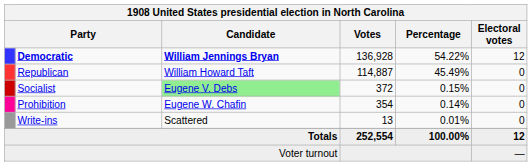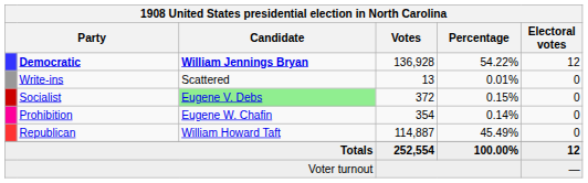 <table class="wikitable" style="font-size: 95%;">
 <tr>
 <th colspan="6">1908 United States presidential election in North Carolina</th>
 </tr>
 <tr>
 <th colspan="2" style="width: 15em">Party</th>
 <th style="width: 17em">Candidate</th>
 <th style="width: 5em">Votes</th>
 <th style="width: 7em">Percentage</th>
 <th style="width: 5em">Electoral votes</th>
 </tr>
 <tr>
 <th style="background-color:#3333FF; width: 3px"></th>
 <td style="width: 130px"><strong><a href='#'>Democratic</a></strong></td>
 <td><strong><a href='#'>William Jennings Bryan</a></strong></td>
 <td align="right">136,928</td>
 <td align="right">54.22%</td>
 <td align="right">12</td>
 </tr>
 <tr>
-<th style="background-color:#FF3333; width: 3px"></th>
-<td style="width: 130px"><a href='#'>Republican</a></td>
-<td><a href='#'>William Howard Taft</a></td>
-<td align="right">114,887</td>
-<td align="right">45.49%</td>
+<th style="background-color:#999; width: 3px"></th>
+<td style="width: 130px"><a href='#'>Write-ins</a></td>
+<td>Scattered</td>
+<td align="right">13</td>
+<td align="right">0.01%</td>
 <td align="right">0</td>
 </tr>
 <tr>
 <th style="background-color:#c00; width: 3px"></th>
 <td style="width: 130px"><a href='#'>Socialist</a></td>
 <td style="background: lightgreen;"><a href='#'>Eugene V. Debs</a></td>
 <td align="right">372</td>
 <td align="right">0.15%</td>
 <td align="right">0</td>
 </tr>
 <tr>
 <th style="background-color:#f09; width: 3px"></th>
 <td style="width: 130px"><a href='#'>Prohibition</a></td>
 <td><a href='#'>Eugene W. Chafin</a></td>
 <td align="right">354</td>
 <td align="right">0.14%</td>
 <td align="right">0</td>
 </tr>
 <tr>
-<th style="background-color:#999; width: 3px"></th>
-<td style="width: 130px"><a href='#'>Write-ins</a></td>
-<td>Scattered</td>
-<td align="right">13</td>
-<td align="right">0.01%</td>
+<th style="background-color:#FF3333; width: 3px"></th>
+<td style="width: 130px"><a href='#'>Republican</a></td>
+<td><a href='#'>William Howard Taft</a></td>
+<td align="right">114,887</td>
+<td align="right">45.49%</td>
 <td align="right">0</td>
 </tr>
 <tr>
 </tr>
 <tr bgcolor="#EEEEEE">
 <td colspan="3" align="right"><strong>Totals</strong></td>
 <td align="right"><strong>252,554</strong></td>
 <td align="right"><strong>100.00%</strong></td>
 <td align="right"><strong>12</strong></td>
 </tr>
 <tr bgcolor="#EEEEEE">
 <td colspan="3" align="right">Voter turnout</td>
 <td colspan="2" align="right"></td>
 <td align="right">—</td>
 </tr>
 </table>
